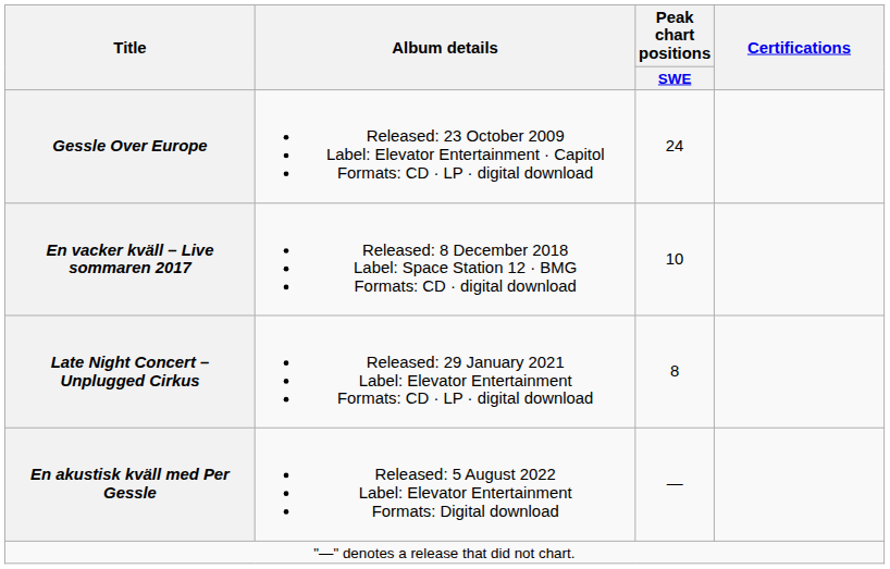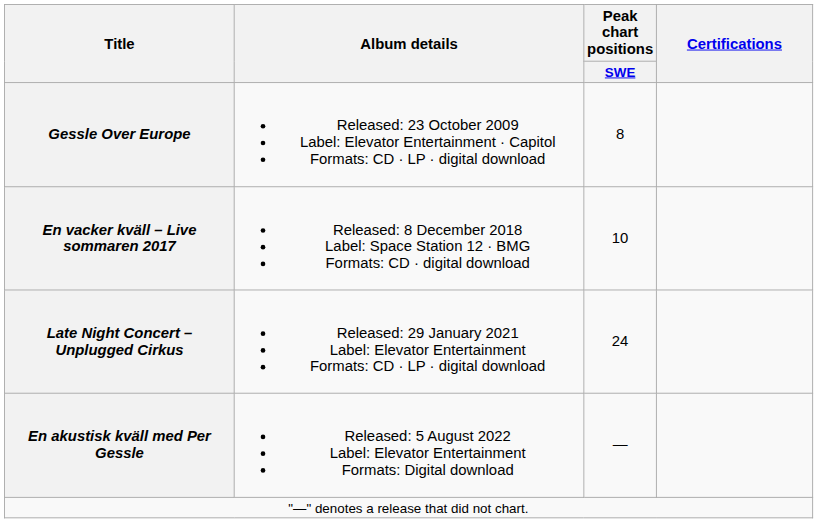 <table class="wikitable plainrowheaders" style="text-align:center;" border="1">
 <tr>
 <th scope="col" rowspan="2" style="width:15em;">Title</th>
 <th scope="col" rowspan="2" style="width:23em;">Album details</th>
 <th scope="col" colspan="1">Peak chart positions</th>
 <th scope="col" rowspan="2" style="width:10em;"><a href='#'>Certifications</a></th>
 </tr>
 <tr>
 <th scope="col" style="width:3em;font-size:90%;"><a href='#'>SWE</a><br></th>
 </tr>
 <tr>
 <th scope="row"><em>Gessle Over Europe</em></th>
 <td><br><ul><li>Released: 23 October 2009</li><li>Label: Elevator Entertainment · Capitol</li><li>Formats: CD · LP · digital download</li></ul></td>
-<td>24</td>
+<td>8</td>
 <td></td>
 </tr>
 <tr>
 <th scope="row"><em>En vacker kväll – Live sommaren 2017</em></th>
 <td><br><ul><li>Released: 8 December 2018</li><li>Label: Space Station 12 · BMG</li><li>Formats: CD · digital download</li></ul></td>
 <td>10</td>
 <td></td>
 </tr>
 <tr>
 <th scope="row"><em>Late Night Concert – Unplugged Cirkus</em></th>
 <td><br><ul><li>Released: 29 January 2021</li><li>Label: Elevator Entertainment</li><li>Formats: CD · LP · digital download</li></ul></td>
-<td>8</td>
+<td>24</td>
 <td></td>
 </tr>
 <tr>
 <th scope="row"><em>En akustisk kväll med Per Gessle</em></th>
 <td><br><ul><li>Released: 5 August 2022</li><li>Label: Elevator Entertainment</li><li>Formats: Digital download</li></ul></td>
 <td>—</td>
 <td></td>
 </tr>
 <tr>
 <td colspan="6" style="font-size:90%">"—" denotes a release that did not chart.</td>
 </tr>
 </table>
